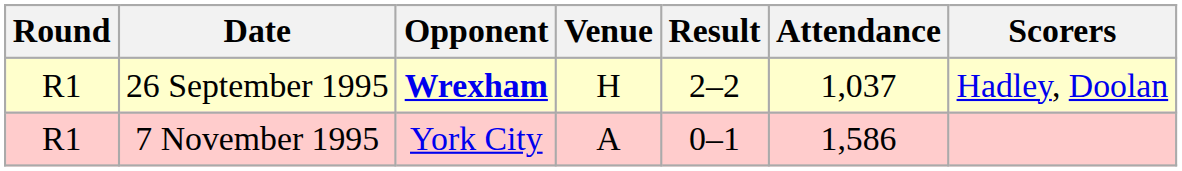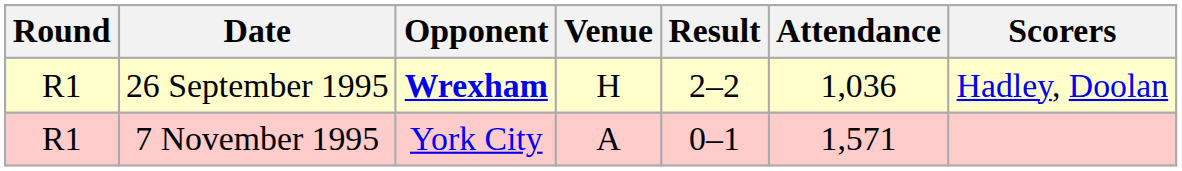 <table class="wikitable" style="font-size:100%; text-align:center">
 <tr>
 <th>Round</th>
 <th>Date</th>
 <th>Opponent</th>
 <th>Venue</th>
 <th>Result</th>
 <th>Attendance</th>
 <th>Scorers</th>
 </tr>
 <tr style="background-color: #FFFFCC;">
 <td>R1</td>
 <td>26 September 1995</td>
 <td><strong><a href='#'>Wrexham</a></strong></td>
 <td>H</td>
 <td>2–2</td>
-<td>1,037</td>
+<td>1,036</td>
 <td><a href='#'>Hadley</a>, <a href='#'>Doolan</a></td>
 </tr>
 <tr style="background-color: #FFCCCC;">
 <td>R1</td>
 <td>7 November 1995</td>
 <td><a href='#'>York City</a></td>
 <td>A</td>
 <td>0–1</td>
-<td>1,586</td>
+<td>1,571</td>
 <td></td>
 </tr>
 </table>
